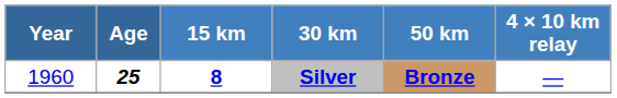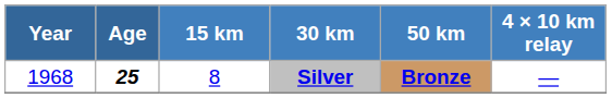 <table class="wikitable" style="font-size:95%; text-align:center; border:grey solid 1px; border-collapse:collapse; background:#ffffff;">
 <tr>
 <th style="background-color:#369; color:white; width:60px;"> Year </th>
 <th style="background-color:#369; color:white; width:40px;"> Age </th>
 <th style="background-color:#4180be; color:white; width:75px;"> 15 km </th>
 <th style="background-color:#4180be; color:white; width:75px;"> 30 km </th>
 <th style="background-color:#4180be; color:white; width:75px;"> 50 km </th>
 <th style="background-color:#4180be; color:white; width:75px;"> 4 × 10 km <br> relay </th>
 </tr>
 <tr>
-<td><a href='#'>1960</a></td>
+<td><a href='#'>1968</a></td>
 <td><strong><em>25</em></strong></td>
-<td><strong><a href='#'>8</a></strong></td>
+<td><a href='#'>8</a></td>
 <td style="background:silver;"><a href='#'><strong>Silver</strong></a></td>
 <td bgcolor="cc9966"><a href='#'><strong>Bronze</strong></a></td>
 <td><a href='#'>—</a></td>
 </tr>
 <tr>
 </tr>
 </table>
